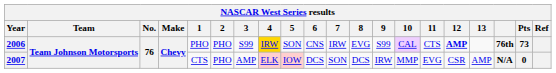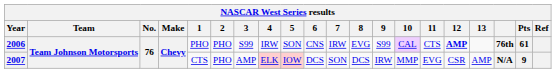 <table class="wikitable" style="text-align:center; font-size:75%">
 <tr>
 <th colspan=20><a href='#'>NASCAR West Series</a> results</th>
 </tr>
 <tr>
 <th>Year</th>
 <th>Team</th>
 <th>No.</th>
 <th>Make</th>
 <th>1</th>
 <th>2</th>
 <th>3</th>
 <th>4</th>
 <th>5</th>
 <th>6</th>
 <th>7</th>
 <th>8</th>
 <th>9</th>
 <th>10</th>
 <th>11</th>
 <th>12</th>
 <th>13</th>
 <th></th>
 <th>Pts</th>
 <th>Ref</th>
 </tr>
 <tr>
 <th><a href='#'>2006</a></th>
 <th rowspan=2><a href='#'>Team Johnson Motorsports</a></th>
 <th rowspan=2>76</th>
 <th rowspan=2><a href='#'>Chevy</a></th>
 <td><a href='#'>PHO</a></td>
 <td><a href='#'>PHO</a></td>
 <td><a href='#'>S99</a></td>
-<td style="background: gold;"><a href='#'>IRW</a></td>
+<td><a href='#'>IRW</a></td>
 <td><a href='#'>SON</a></td>
 <td><a href='#'>CNS</a></td>
 <td><a href='#'>IRW</a></td>
 <td><a href='#'>EVG</a></td>
 <td><a href='#'>S99</a></td>
 <td style="background:#EFCFFF;"><a href='#'>CAL</a><br></td>
 <td><a href='#'>CTS</a></td>
 <td><strong><a href='#'>AMP</a></strong></td>
 <td></td>
 <th>76th</th>
-<th>73</th>
+<th>61</th>
 <th></th>
 </tr>
 <tr>
 <th><a href='#'>2007</a></th>
 <td><a href='#'>CTS</a></td>
 <td><a href='#'>PHO</a></td>
 <td><a href='#'>AMP</a></td>
 <td style="background:#FFCFCF;"><a href='#'>ELK</a><br></td>
 <td style="background:#FFCFCF;"><a href='#'>IOW</a><br></td>
 <td><a href='#'>DCS</a></td>
 <td><a href='#'>SON</a></td>
 <td><a href='#'>DCS</a></td>
 <td><a href='#'>IRW</a></td>
 <td><a href='#'>MMP</a></td>
 <td><a href='#'>EVG</a></td>
 <td><a href='#'>CSR</a></td>
 <td><a href='#'>AMP</a></td>
 <th>N/A</th>
-<th>0</th>
+<th>9</th>
 <th></th>
 </tr>
 </table>
